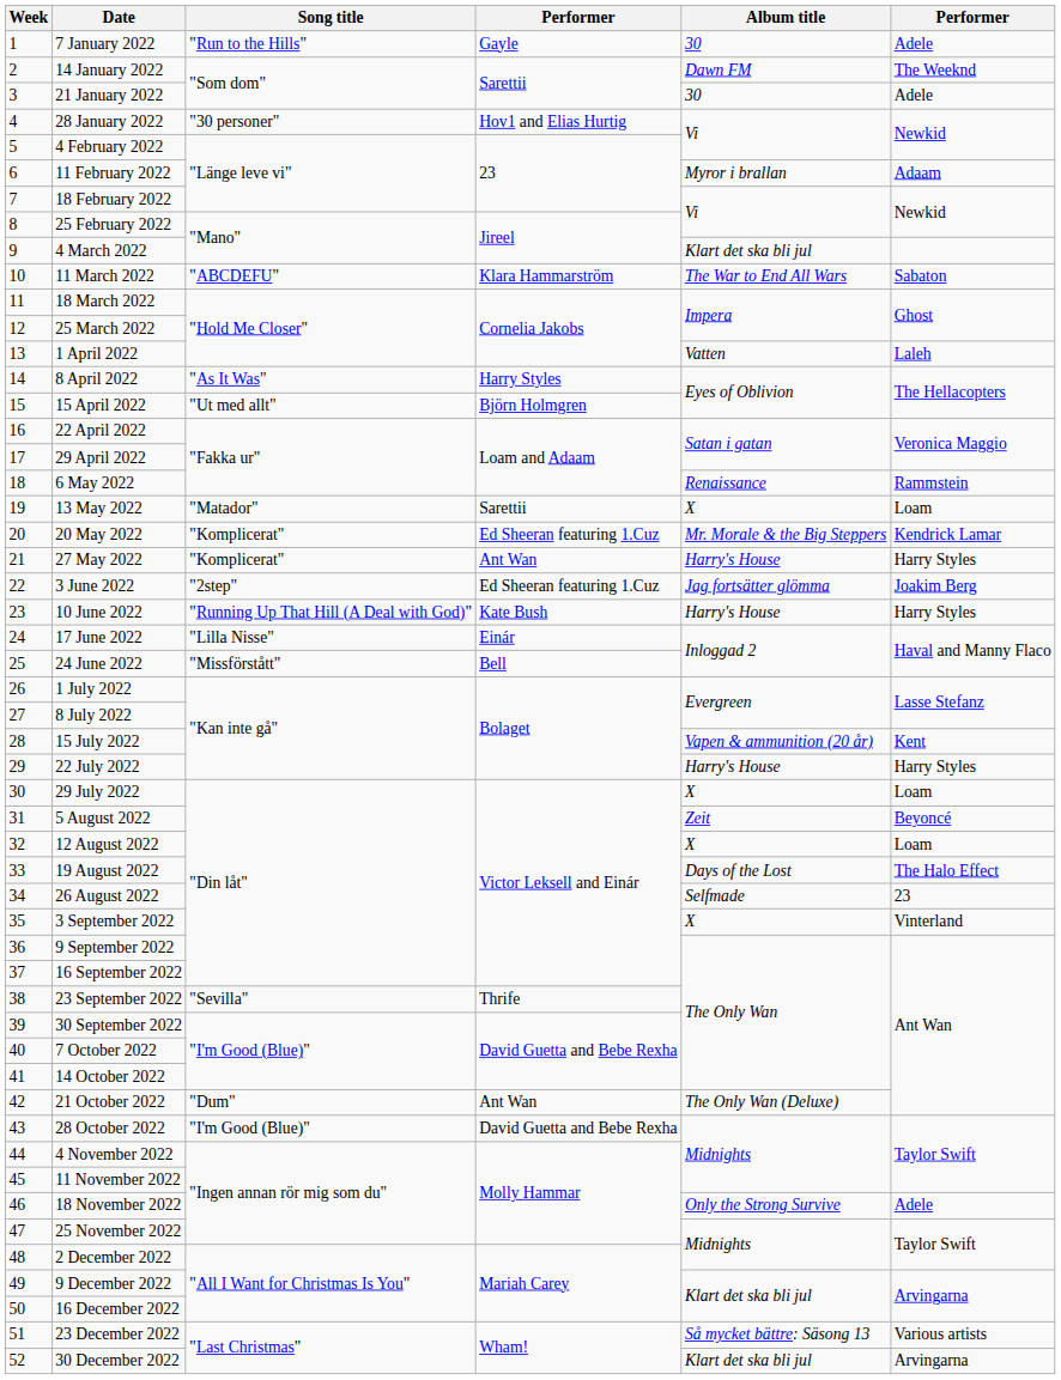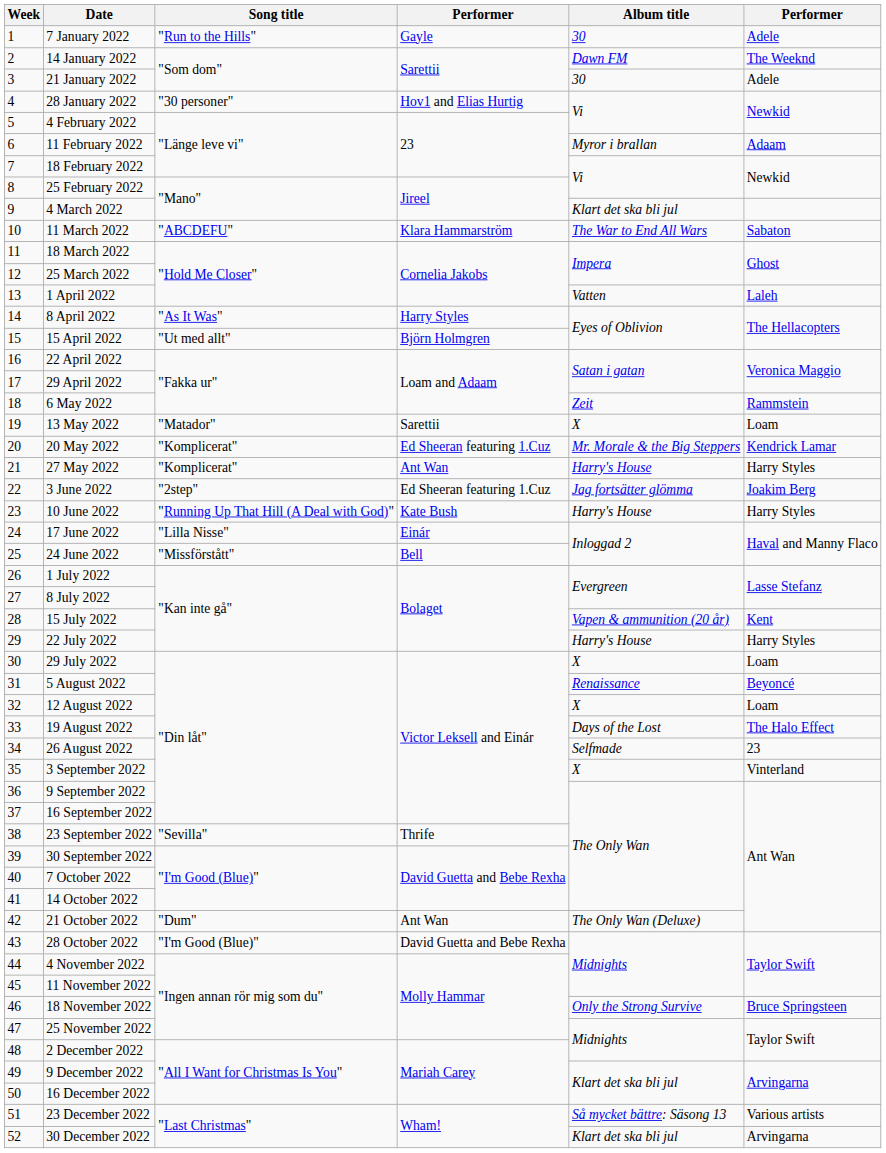 <table class="wikitable">
 <tr>
 <th>Week</th>
 <th>Date</th>
 <th>Song title</th>
 <th>Performer</th>
 <th>Album title</th>
 <th>Performer</th>
 </tr>
 <tr>
 <td>1</td>
 <td>7 January 2022</td>
 <td>"<a href='#'>Run to the Hills</a>"</td>
 <td><a href='#'>Gayle</a></td>
 <td><em><a href='#'>30</a></em></td>
 <td><a href='#'>Adele</a></td>
 </tr>
 <tr>
 <td>2</td>
 <td>14 January 2022</td>
 <td rowspan="2">"Som dom"</td>
 <td rowspan="2"><a href='#'>Sarettii</a></td>
 <td><em><a href='#'>Dawn FM</a></em></td>
 <td><a href='#'>The Weeknd</a></td>
 </tr>
 <tr>
 <td>3</td>
 <td>21 January 2022</td>
 <td><em>30</em></td>
 <td>Adele</td>
 </tr>
 <tr>
 <td>4</td>
 <td>28 January 2022</td>
 <td>"30 personer"</td>
 <td><a href='#'>Hov1</a> and <a href='#'>Elias Hurtig</a></td>
 <td rowspan="2"><em>Vi</em></td>
 <td rowspan="2"><a href='#'>Newkid</a></td>
 </tr>
 <tr>
 <td>5</td>
 <td>4 February 2022</td>
 <td rowspan="3">"Länge leve vi"</td>
 <td rowspan="3">23</td>
 </tr>
 <tr>
 <td>6</td>
 <td>11 February 2022</td>
 <td><em>Myror i brallan</em></td>
 <td><a href='#'>Adaam</a></td>
 </tr>
 <tr>
 <td>7</td>
 <td>18 February 2022</td>
 <td rowspan="2"><em>Vi</em></td>
 <td rowspan="2">Newkid</td>
 </tr>
 <tr>
 <td>8</td>
 <td>25 February 2022</td>
 <td rowspan="2">"Mano"</td>
 <td rowspan="2"><a href='#'>Jireel</a></td>
 </tr>
 <tr>
 <td>9</td>
 <td>4 March 2022</td>
 <td><em>Klart det ska bli jul</em></td>
 <td></td>
 </tr>
 <tr>
 <td>10</td>
 <td>11 March 2022</td>
 <td>"<a href='#'>ABCDEFU</a>"</td>
 <td><a href='#'>Klara Hammarström</a></td>
 <td><em><a href='#'>The War to End All Wars</a></em></td>
 <td><a href='#'>Sabaton</a></td>
 </tr>
 <tr>
 <td>11</td>
 <td>18 March 2022</td>
 <td rowspan="3">"<a href='#'>Hold Me Closer</a>"</td>
 <td rowspan="3"><a href='#'>Cornelia Jakobs</a></td>
 <td rowspan="2"><em><a href='#'>Impera</a></em></td>
 <td rowspan="2"><a href='#'>Ghost</a></td>
 </tr>
 <tr>
 <td>12</td>
 <td>25 March 2022</td>
 </tr>
 <tr>
 <td>13</td>
 <td>1 April 2022</td>
 <td><em>Vatten</em></td>
 <td><a href='#'>Laleh</a></td>
 </tr>
 <tr>
 <td>14</td>
 <td>8 April 2022</td>
 <td>"<a href='#'>As It Was</a>"</td>
 <td><a href='#'>Harry Styles</a></td>
 <td rowspan="2"><em>Eyes of Oblivion</em></td>
 <td rowspan="2"><a href='#'>The Hellacopters</a></td>
 </tr>
 <tr>
 <td>15</td>
 <td>15 April 2022</td>
 <td>"Ut med allt"</td>
 <td><a href='#'>Björn Holmgren</a></td>
 </tr>
 <tr>
 <td>16</td>
 <td>22 April 2022</td>
 <td rowspan="3">"Fakka ur"</td>
 <td rowspan="3">Loam and <a href='#'>Adaam</a></td>
 <td rowspan="2"><em><a href='#'>Satan i gatan</a></em></td>
 <td rowspan="2"><a href='#'>Veronica Maggio</a></td>
 </tr>
 <tr>
 <td>17</td>
 <td>29 April 2022</td>
 </tr>
 <tr>
 <td>18</td>
 <td>6 May 2022</td>
-<td><em><a href='#'>Renaissance</a></em></td>
+<td><em><a href='#'>Zeit</a></em></td>
 <td><a href='#'>Rammstein</a></td>
 </tr>
 <tr>
 <td>19</td>
 <td>13 May 2022</td>
 <td>"Matador"</td>
 <td>Sarettii</td>
 <td><em>X</em></td>
 <td>Loam</td>
 </tr>
 <tr>
 <td>20</td>
 <td>20 May 2022</td>
 <td>"Komplicerat"</td>
 <td><a href='#'>Ed Sheeran</a> featuring <a href='#'>1.Cuz</a></td>
 <td><em><a href='#'>Mr. Morale & the Big Steppers</a></em></td>
 <td><a href='#'>Kendrick Lamar</a></td>
 </tr>
 <tr>
 <td>21</td>
 <td>27 May 2022</td>
 <td>"Komplicerat"</td>
 <td><a href='#'>Ant Wan</a></td>
 <td><em><a href='#'>Harry's House</a></em></td>
 <td>Harry Styles</td>
 </tr>
 <tr>
 <td>22</td>
 <td>3 June 2022</td>
 <td>"2step"</td>
 <td>Ed Sheeran featuring 1.Cuz</td>
 <td><em><a href='#'>Jag fortsätter glömma</a></em></td>
 <td><a href='#'>Joakim Berg</a></td>
 </tr>
 <tr>
 <td>23</td>
 <td>10 June 2022</td>
 <td>"<a href='#'>Running Up That Hill (A Deal with God)</a>"</td>
 <td><a href='#'>Kate Bush</a></td>
 <td><em>Harry's House</em></td>
 <td>Harry Styles</td>
 </tr>
 <tr>
 <td>24</td>
 <td>17 June 2022</td>
 <td>"Lilla Nisse"</td>
 <td><a href='#'>Einár</a></td>
 <td rowspan="2"><em>Inloggad 2</em></td>
 <td rowspan="2"><a href='#'>Haval</a> and Manny Flaco</td>
 </tr>
 <tr>
 <td>25</td>
 <td>24 June 2022</td>
 <td>"Missförstått"</td>
 <td><a href='#'>Bell</a></td>
 </tr>
 <tr>
 <td>26</td>
 <td>1 July 2022</td>
 <td rowspan="4">"Kan inte gå"</td>
 <td rowspan="4"><a href='#'>Bolaget</a></td>
 <td rowspan="2"><em>Evergreen</em></td>
 <td rowspan="2"><a href='#'>Lasse Stefanz</a></td>
 </tr>
 <tr>
 <td>27</td>
 <td>8 July 2022</td>
 </tr>
 <tr>
 <td>28</td>
 <td>15 July 2022</td>
 <td><em><a href='#'>Vapen & ammunition (20 år)</a></em></td>
 <td><a href='#'>Kent</a></td>
 </tr>
 <tr>
 <td>29</td>
 <td>22 July 2022</td>
 <td><em>Harry's House</em></td>
 <td>Harry Styles</td>
 </tr>
 <tr>
 <td>30</td>
 <td>29 July 2022</td>
 <td rowspan="8">"Din låt"</td>
 <td rowspan="8"><a href='#'>Victor Leksell</a> and Einár</td>
 <td><em>X</em></td>
 <td>Loam</td>
 </tr>
 <tr>
 <td>31</td>
 <td>5 August 2022</td>
-<td><em><a href='#'>Zeit</a></em></td>
+<td><em><a href='#'>Renaissance</a></em></td>
 <td><a href='#'>Beyoncé</a></td>
 </tr>
 <tr>
 <td>32</td>
 <td>12 August 2022</td>
 <td><em>X</em></td>
 <td>Loam</td>
 </tr>
 <tr>
 <td>33</td>
 <td>19 August 2022</td>
 <td><em>Days of the Lost</em></td>
 <td><a href='#'>The Halo Effect</a></td>
 </tr>
 <tr>
 <td>34</td>
 <td>26 August 2022</td>
 <td><em>Selfmade</em></td>
 <td>23</td>
 </tr>
 <tr>
 <td>35</td>
 <td>3 September 2022</td>
 <td><em>X</em></td>
 <td>Vinterland</td>
 </tr>
 <tr>
 <td>36</td>
 <td>9 September 2022</td>
 <td rowspan="6"><em>The Only Wan</em></td>
 <td rowspan="7">Ant Wan</td>
 </tr>
 <tr>
 <td>37</td>
 <td>16 September 2022</td>
 </tr>
 <tr>
 <td>38</td>
 <td>23 September 2022</td>
 <td>"Sevilla"</td>
 <td>Thrife</td>
 </tr>
 <tr>
 <td>39</td>
 <td>30 September 2022</td>
 <td rowspan="3">"<a href='#'>I'm Good (Blue)</a>"</td>
 <td rowspan="3"><a href='#'>David Guetta</a> and <a href='#'>Bebe Rexha</a></td>
 </tr>
 <tr>
 <td>40</td>
 <td>7 October 2022</td>
 </tr>
 <tr>
 <td>41</td>
 <td>14 October 2022</td>
 </tr>
 <tr>
 <td>42</td>
 <td>21 October 2022</td>
 <td>"Dum"</td>
 <td>Ant Wan</td>
 <td><em>The Only Wan (Deluxe)</em></td>
 </tr>
 <tr>
 <td>43</td>
 <td>28 October 2022</td>
 <td>"I'm Good (Blue)"</td>
 <td>David Guetta and Bebe Rexha</td>
 <td rowspan="3"><em><a href='#'>Midnights</a></em></td>
 <td rowspan="3"><a href='#'>Taylor Swift</a></td>
 </tr>
 <tr>
 <td>44</td>
 <td>4 November 2022</td>
 <td rowspan="4">"Ingen annan rör mig som du"</td>
 <td rowspan="4"><a href='#'>Molly Hammar</a></td>
 </tr>
 <tr>
 <td>45</td>
 <td>11 November 2022</td>
 </tr>
 <tr>
 <td>46</td>
 <td>18 November 2022</td>
 <td><em><a href='#'>Only the Strong Survive</a></em></td>
-<td><a href='#'>Adele</a></td>
+<td><a href='#'>Bruce Springsteen</a></td>
 </tr>
 <tr>
 <td>47</td>
 <td>25 November 2022</td>
 <td rowspan="2"><em>Midnights</em></td>
 <td rowspan="2">Taylor Swift</td>
 </tr>
 <tr>
 <td>48</td>
 <td>2 December 2022</td>
 <td rowspan="3">"<a href='#'>All I Want for Christmas Is You</a>"</td>
 <td rowspan="3"><a href='#'>Mariah Carey</a></td>
 </tr>
 <tr>
 <td>49</td>
 <td>9 December 2022</td>
 <td rowspan="2"><em>Klart det ska bli jul</em></td>
 <td rowspan="2"><a href='#'>Arvingarna</a></td>
 </tr>
 <tr>
 <td>50</td>
 <td>16 December 2022</td>
 </tr>
 <tr>
 <td>51</td>
 <td>23 December 2022</td>
 <td rowspan="2">"<a href='#'>Last Christmas</a>"</td>
 <td rowspan="2"><a href='#'>Wham!</a></td>
 <td><em><a href='#'>Så mycket bättre</a>: Säsong 13</em></td>
 <td>Various artists</td>
 </tr>
 <tr>
 <td>52</td>
 <td>30 December 2022</td>
 <td><em>Klart det ska bli jul</em></td>
 <td>Arvingarna</td>
 </tr>
 </table>
